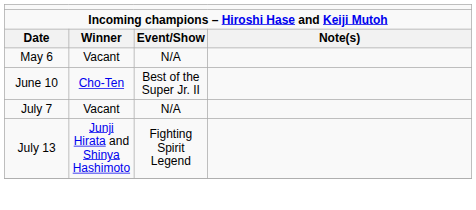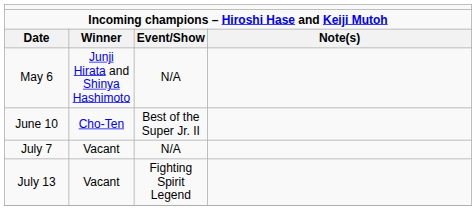 <table class="wikitable" style="text-align:center; width:100%;">
 <tr>
 <td colspan="5"></td>
 </tr>
 <tr>
 <td colspan="5"><strong>Incoming champions – <a href='#'>Hiroshi Hase</a> and <a href='#'>Keiji Mutoh</a></strong></td>
 </tr>
 <tr>
 <th width=14%>Date</th>
 <th width=14%>Winner</th>
 <th width=14%>Event/Show</th>
 <th width=58%>Note(s)</th>
 </tr>
 <tr>
 <td>May 6</td>
-<td>Vacant</td>
+<td><a href='#'>Junji Hirata</a> and <a href='#'>Shinya Hashimoto</a></td>
 <td>N/A</td>
 <td align="left"></td>
 </tr>
 <tr>
 <td>June 10</td>
 <td><a href='#'>Cho-Ten</a><br></td>
 <td>Best of the Super Jr. II</td>
 <td align="left"></td>
 </tr>
 <tr>
 <td>July 7</td>
 <td>Vacant</td>
 <td>N/A</td>
 <td align="left"></td>
 </tr>
 <tr>
 <td>July 13</td>
-<td><a href='#'>Junji Hirata</a> and <a href='#'>Shinya Hashimoto</a></td>
+<td>Vacant</td>
 <td>Fighting Spirit Legend</td>
 <td align="left"></td>
 </tr>
 <tr>
 </tr>
 </table>
